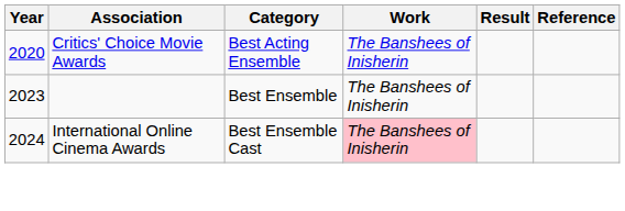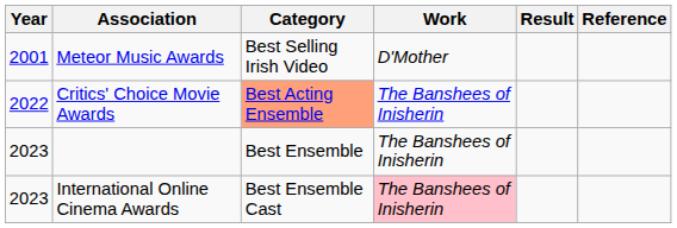 <table class="wikitable">
 <tr>
 <th>Year</th>
 <th>Association</th>
 <th>Category</th>
 <th>Work</th>
 <th>Result</th>
 <th>Reference</th>
 </tr>
 <tr>
-<td><a href='#'>2020</a></td>
+<td><a href='#'>2001</a></td>
+<td><a href='#'>Meteor Music Awards</a></td>
+<td>Best Selling Irish Video</td>
+<td><em>D'Mother</em></td>
+<td></td>
+<td></td>
+</tr>
+<tr>
+<td><a href='#'>2022</a></td>
 <td><a href='#'>Critics' Choice Movie Awards</a></td>
-<td><a href='#'>Best Acting Ensemble</a></td>
+<td style="background: lightsalmon;"><a href='#'>Best Acting Ensemble</a></td>
 <td><em><a href='#'>The Banshees of Inisherin</a></em></td>
 <td></td>
 <td></td>
 </tr>
 <tr>
 <td>2023</td>
 <td></td>
 <td>Best Ensemble</td>
 <td><em>The Banshees of Inisherin</em></td>
 <td></td>
 <td></td>
 </tr>
 <tr>
-<td>2024</td>
+<td>2023</td>
 <td>International Online Cinema Awards</td>
 <td>Best Ensemble Cast</td>
 <td style="background: pink;"><em>The Banshees of Inisherin</em></td>
 <td></td>
 <td></td>
 </tr>
 </table>
